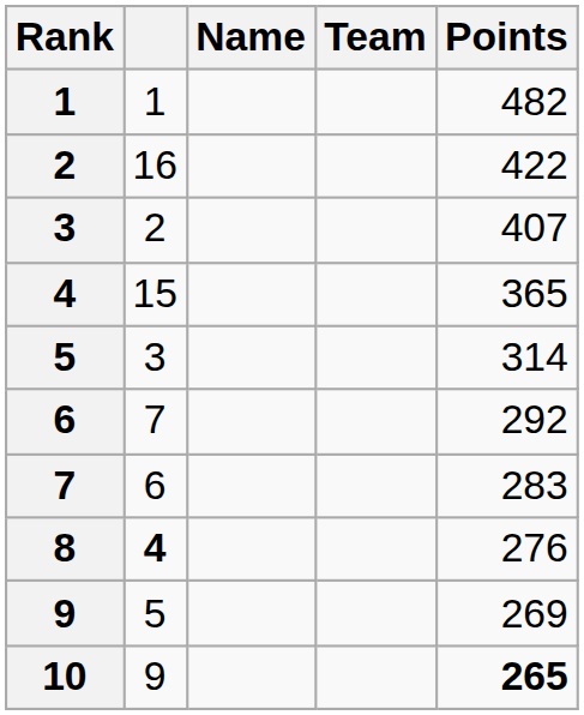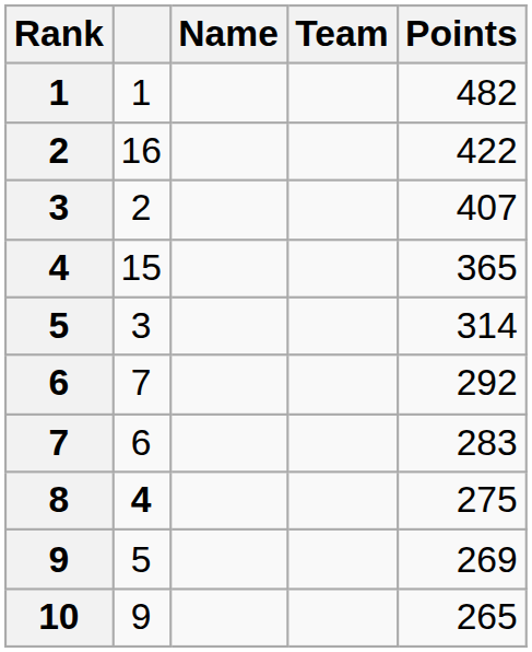 <table class="wikitable">
 <tr>
 <th scope="col">Rank</th>
 <th scope="col"></th>
 <th scope="col">Name</th>
 <th scope="col">Team</th>
 <th scope="col">Points</th>
 </tr>
 <tr>
 <th scope="row">1</th>
 <td style="text-align:center;">1</td>
 <td></td>
 <td></td>
 <td style="text-align:right;">482</td>
 </tr>
 <tr>
 <th scope="row">2</th>
 <td style="text-align:center;">16</td>
 <td></td>
 <td></td>
 <td style="text-align:right;">422</td>
 </tr>
 <tr>
 <th scope="row">3</th>
 <td style="text-align:center;">2</td>
 <td></td>
 <td></td>
 <td style="text-align:right;">407</td>
 </tr>
 <tr>
 <th scope="row">4</th>
 <td style="text-align:center;">15</td>
 <td></td>
 <td></td>
 <td style="text-align:right;">365</td>
 </tr>
 <tr>
 <th scope="row">5</th>
 <td style="text-align:center;">3</td>
 <td></td>
 <td></td>
 <td style="text-align:right;">314</td>
 </tr>
 <tr>
 <th scope="row">6</th>
 <td style="text-align:center;">7</td>
 <td></td>
 <td></td>
 <td style="text-align:right;">292</td>
 </tr>
 <tr>
 <th scope="row">7</th>
 <td style="text-align:center;">6</td>
 <td></td>
 <td></td>
 <td style="text-align:right;">283</td>
 </tr>
 <tr>
 <th scope="row">8</th>
 <td style="text-align:center;"><strong>4</strong></td>
 <td></td>
 <td></td>
-<td style="text-align:right;">276</td>
+<td style="text-align:right;">275</td>
 </tr>
 <tr>
 <th scope="row">9</th>
 <td style="text-align:center;">5</td>
 <td></td>
 <td></td>
 <td style="text-align:right;">269</td>
 </tr>
 <tr>
 <th scope="row">10</th>
 <td style="text-align:center;">9</td>
 <td></td>
 <td></td>
-<td style="text-align:right;"><strong>265</strong></td>
+<td style="text-align:right;">265</td>
 </tr>
 </table>
